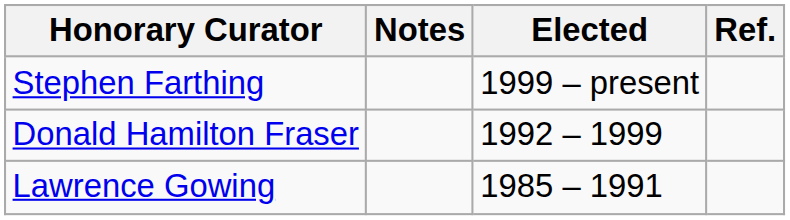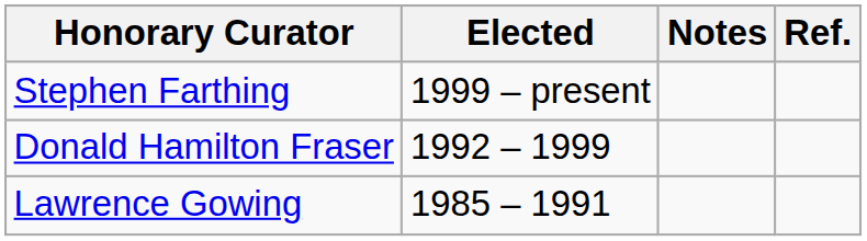 <table class="wikitable">
 <tr>
 <th>Honorary Curator</th>
+<th>Elected</th>
 <th>Notes</th>
-<th>Elected</th>
 <th>Ref.</th>
 </tr>
 <tr>
 <td><a href='#'>Stephen Farthing</a></td>
+<td>1999 – present</td>
 <td></td>
-<td>1999 – present</td>
 <td></td>
 </tr>
 <tr>
 <td><a href='#'>Donald Hamilton Fraser</a></td>
+<td>1992 – 1999</td>
 <td></td>
-<td>1992 – 1999</td>
 <td></td>
 </tr>
 <tr>
 <td><a href='#'>Lawrence Gowing</a></td>
+<td>1985 – 1991</td>
 <td></td>
-<td>1985 – 1991</td>
 <td></td>
 </tr>
 </table>
